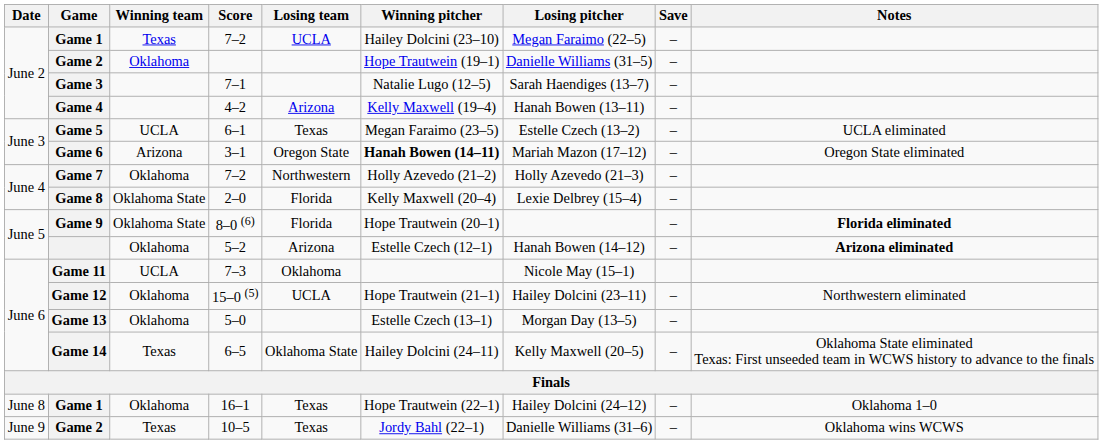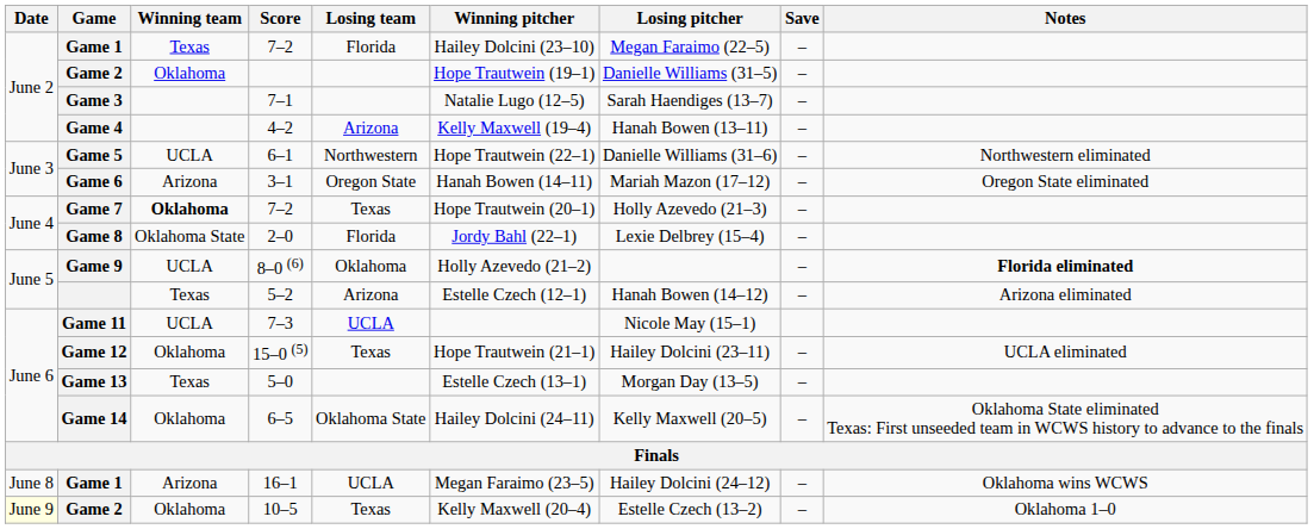 <table class="wikitable plainrowheaders" style="text-align:center">
 <tr>
 <th scope="col">Date</th>
 <th scope="col">Game</th>
 <th scope="col">Winning team</th>
 <th scope="col">Score</th>
 <th scope="col">Losing team</th>
 <th scope="col">Winning pitcher</th>
 <th scope="col">Losing pitcher</th>
 <th scope="col">Save</th>
 <th scope="col">Notes</th>
 </tr>
 <tr>
 <td rowspan=4>June 2</td>
 <th scope="row" style="text-align:center">Game 1</th>
 <td><a href='#'>Texas</a></td>
 <td>7–2</td>
-<td><a href='#'>UCLA</a></td>
+<td>Florida</td>
 <td>Hailey Dolcini (23–10)</td>
 <td><a href='#'>Megan Faraimo</a> (22–5)</td>
 <td>–</td>
 <td></td>
 </tr>
 <tr>
 <th scope="row" style="text-align:center">Game 2</th>
 <td><a href='#'>Oklahoma</a></td>
 <td></td>
 <td></td>
 <td><a href='#'>Hope Trautwein</a> (19–1)</td>
 <td><a href='#'>Danielle Williams</a> (31–5)</td>
 <td>–</td>
 <td></td>
 </tr>
 <tr>
 <th scope="row" style="text-align:center">Game 3</th>
 <td></td>
 <td>7–1</td>
 <td></td>
 <td>Natalie Lugo (12–5)</td>
 <td>Sarah Haendiges (13–7)</td>
 <td>–</td>
 <td></td>
 </tr>
 <tr>
 <th scope="row" style="text-align:center">Game 4</th>
 <td></td>
 <td>4–2</td>
 <td><a href='#'>Arizona</a></td>
 <td><a href='#'>Kelly Maxwell</a> (19–4)</td>
 <td>Hanah Bowen (13–11)</td>
 <td>–</td>
 <td></td>
 </tr>
 <tr>
 <td rowspan=2>June 3</td>
 <th scope="row" style="text-align:center">Game 5</th>
 <td>UCLA</td>
 <td>6–1</td>
-<td>Texas</td>
-<td>Megan Faraimo (23–5)</td>
-<td>Estelle Czech (13–2)</td>
+<td>Northwestern</td>
+<td>Hope Trautwein (22–1)</td>
+<td>Danielle Williams (31–6)</td>
 <td>–</td>
-<td>UCLA eliminated<br></td>
+<td>Northwestern eliminated<br></td>
 </tr>
 <tr>
 <th scope="row" style="text-align:center">Game 6</th>
 <td>Arizona</td>
 <td>3–1</td>
 <td>Oregon State</td>
-<td><strong>Hanah Bowen (14–11)</strong></td>
+<td>Hanah Bowen (14–11)</td>
 <td>Mariah Mazon (17–12)</td>
 <td>–</td>
 <td>Oregon State eliminated<br></td>
 </tr>
 <tr>
 <td rowspan=2>June 4</td>
 <th scope="row" style="text-align:center">Game 7</th>
-<td>Oklahoma</td>
+<td><strong>Oklahoma</strong></td>
 <td>7–2</td>
-<td>Northwestern</td>
-<td>Holly Azevedo (21–2)</td>
+<td>Texas</td>
+<td>Hope Trautwein (20–1)</td>
 <td>Holly Azevedo (21–3)</td>
 <td>–</td>
 <td></td>
 </tr>
 <tr>
 <th scope="row" style="text-align:center">Game 8</th>
 <td>Oklahoma State</td>
 <td>2–0</td>
 <td>Florida</td>
-<td>Kelly Maxwell (20–4)</td>
+<td><a href='#'>Jordy Bahl</a> (22–1)</td>
 <td>Lexie Delbrey (15–4)</td>
 <td>–</td>
 <td></td>
 </tr>
 <tr>
 <td rowspan=2>June 5</td>
 <th scope="row" style="text-align:center">Game 9</th>
-<td>Oklahoma State</td>
+<td>UCLA</td>
 <td>8–0 <sup>(6)</sup></td>
-<td>Florida</td>
-<td>Hope Trautwein (20–1)</td>
+<td>Oklahoma</td>
+<td>Holly Azevedo (21–2)</td>
 <td></td>
 <td>–</td>
 <td><strong>Florida eliminated<br></strong></td>
 </tr>
 <tr>
 <th scope="row" style="text-align:center"></th>
-<td>Oklahoma</td>
+<td>Texas</td>
 <td>5–2</td>
 <td>Arizona</td>
 <td>Estelle Czech (12–1)</td>
 <td>Hanah Bowen (14–12)</td>
 <td>–</td>
-<td><strong>Arizona eliminated<br></strong></td>
+<td>Arizona eliminated<br></td>
 </tr>
 <tr>
 <td rowspan=4>June 6</td>
 <th scope="row" style="text-align:center">Game 11</th>
 <td>UCLA</td>
 <td>7–3</td>
-<td>Oklahoma</td>
+<td><a href='#'>UCLA</a></td>
 <td></td>
 <td>Nicole May (15–1)</td>
 <td></td>
 <td></td>
 </tr>
 <tr>
 <th scope="row" style="text-align:center">Game 12</th>
 <td>Oklahoma</td>
 <td>15–0 <sup>(5)</sup></td>
-<td>UCLA</td>
+<td>Texas</td>
 <td>Hope Trautwein (21–1)</td>
 <td>Hailey Dolcini (23–11)</td>
 <td>–</td>
-<td>Northwestern eliminated<br></td>
+<td>UCLA eliminated<br></td>
 </tr>
 <tr>
 <th scope="row" style="text-align:center">Game 13</th>
-<td>Oklahoma</td>
+<td>Texas</td>
 <td>5–0</td>
 <td></td>
 <td>Estelle Czech (13–1)</td>
 <td>Morgan Day (13–5)</td>
 <td>–</td>
 <td></td>
 </tr>
 <tr>
 <th scope="row" style="text-align:center">Game 14</th>
-<td>Texas</td>
+<td>Oklahoma</td>
 <td>6–5</td>
 <td>Oklahoma State</td>
 <td>Hailey Dolcini (24–11)</td>
 <td>Kelly Maxwell (20–5)</td>
 <td>–</td>
 <td>Oklahoma State eliminated<br>Texas: First unseeded team in WCWS history to advance to the finals<br></td>
 </tr>
 <tr>
 <th colspan=10>Finals</th>
 </tr>
 <tr>
 <td>June 8</td>
 <th scope="row" style="text-align:center">Game 1</th>
+<td>Arizona</td>
+<td>16–1</td>
+<td>UCLA</td>
+<td>Megan Faraimo (23–5)</td>
+<td>Hailey Dolcini (24–12)</td>
+<td>–</td>
+<td>Oklahoma wins WCWS</td>
+</tr>
+<tr>
+<td style="background: lightyellow;">June 9</td>
+<th scope="row" style="text-align:center">Game 2</th>
 <td>Oklahoma</td>
-<td>16–1</td>
+<td>10–5</td>
 <td>Texas</td>
-<td>Hope Trautwein (22–1)</td>
-<td>Hailey Dolcini (24–12)</td>
+<td>Kelly Maxwell (20–4)</td>
+<td>Estelle Czech (13–2)</td>
 <td>–</td>
 <td>Oklahoma 1–0</td>
 </tr>
-<tr>
-<td>June 9</td>
-<th scope="row" style="text-align:center">Game 2</th>
-<td>Texas</td>
-<td>10–5</td>
-<td>Texas</td>
-<td><a href='#'>Jordy Bahl</a> (22–1)</td>
-<td>Danielle Williams (31–6)</td>
-<td>–</td>
-<td>Oklahoma wins WCWS</td>
-</tr>
 </table>
